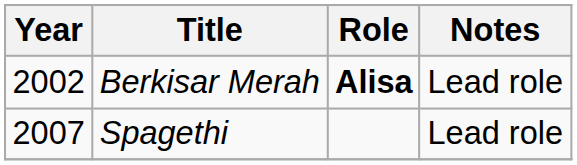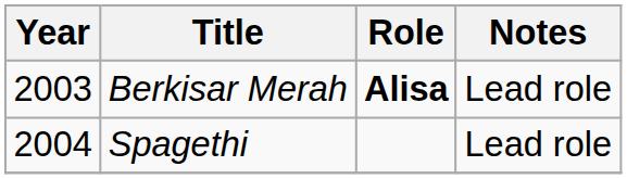 <table class="wikitable">
 <tr>
 <th>Year</th>
 <th>Title</th>
 <th>Role</th>
 <th>Notes</th>
 </tr>
 <tr>
-<td>2002</td>
+<td>2003</td>
 <td><em>Berkisar Merah</em></td>
 <td><strong>Alisa</strong></td>
 <td>Lead role</td>
 </tr>
 <tr>
-<td>2007</td>
+<td>2004</td>
 <td><em>Spagethi</em></td>
 <td></td>
 <td>Lead role</td>
 </tr>
 <tr>
 </tr>
 </table>
